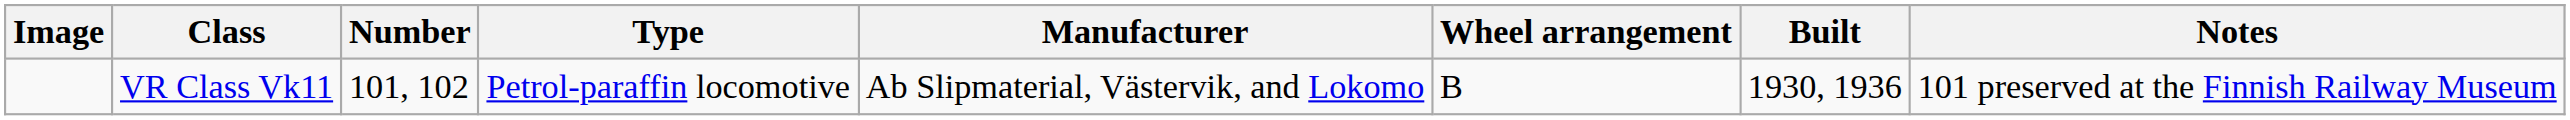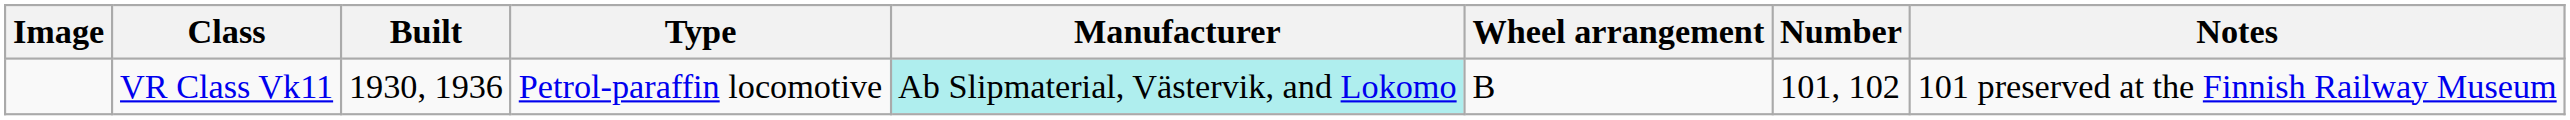 <table class="wikitable">
 <tr>
 <th>Image</th>
 <th>Class</th>
-<th>Number</th>
+<th>Built</th>
 <th>Type</th>
 <th>Manufacturer</th>
 <th>Wheel arrangement</th>
-<th>Built</th>
+<th>Number</th>
 <th>Notes</th>
 </tr>
 <tr>
 <td></td>
 <td><a href='#'>VR Class Vk11</a></td>
+<td>1930, 1936</td>
+<td><a href='#'>Petrol-paraffin</a> locomotive</td>
+<td style="background: paleturquoise;">Ab Slipmaterial, Västervik, and <a href='#'>Lokomo</a></td>
+<td>B</td>
 <td>101, 102</td>
-<td><a href='#'>Petrol-paraffin</a> locomotive</td>
-<td>Ab Slipmaterial, Västervik, and <a href='#'>Lokomo</a></td>
-<td>B</td>
-<td>1930, 1936</td>
 <td>101 preserved at the <a href='#'>Finnish Railway Museum</a></td>
 </tr>
 </table>
